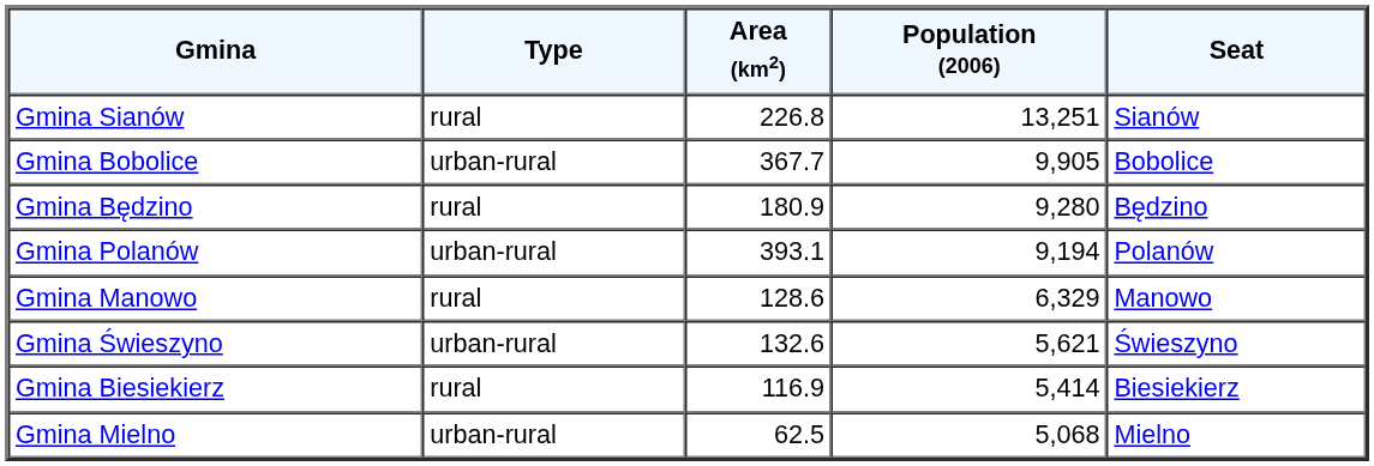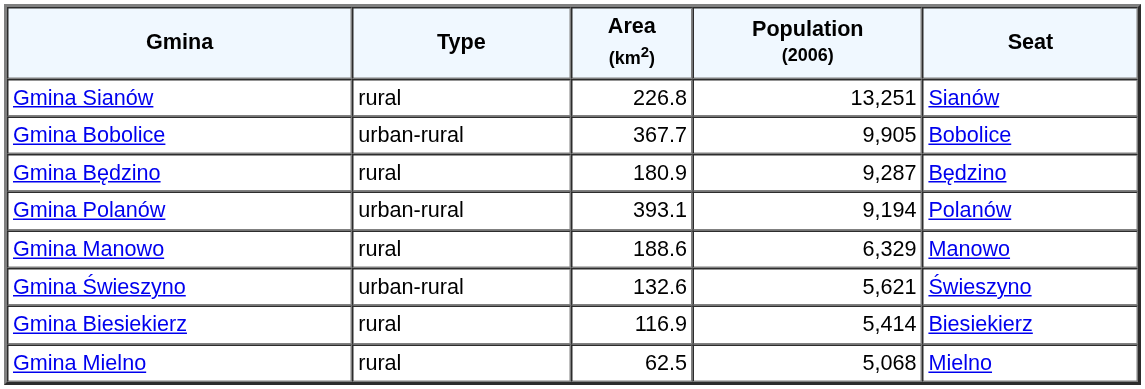 <table width="60%" border="2" cellpadding="3" cellspacing="0" style="font-size:90%;line-height:120%;">
 <tr bgcolor="F0F8FF">
 <td style="text-align:center;"><strong>Gmina</strong></td>
 <td style="text-align:center;"><strong>Type</strong></td>
 <td style="text-align:center;"><strong>Area<br><small>(km<sup>2</sup>)</small></strong></td>
 <td style="text-align:center;"><strong>Population<br><small>(2006)</small></strong></td>
 <td style="text-align:center;"><strong>Seat</strong></td>
 </tr>
 <tr>
 <td><a href='#'>Gmina Sianów</a></td>
 <td>rural</td>
 <td style="text-align:right;">226.8</td>
 <td style="text-align:right;">13,251</td>
 <td><a href='#'>Sianów</a></td>
 </tr>
 <tr>
 <td><a href='#'>Gmina Bobolice</a></td>
 <td>urban-rural</td>
 <td style="text-align:right;">367.7</td>
 <td style="text-align:right;">9,905</td>
 <td><a href='#'>Bobolice</a></td>
 </tr>
 <tr>
 <td><a href='#'>Gmina Będzino</a></td>
 <td>rural</td>
 <td style="text-align:right;">180.9</td>
-<td style="text-align:right;">9,280</td>
+<td style="text-align:right;">9,287</td>
 <td><a href='#'>Będzino</a></td>
 </tr>
 <tr>
 <td><a href='#'>Gmina Polanów</a></td>
 <td>urban-rural</td>
 <td style="text-align:right;">393.1</td>
 <td style="text-align:right;">9,194</td>
 <td><a href='#'>Polanów</a></td>
 </tr>
 <tr>
 <td><a href='#'>Gmina Manowo</a></td>
 <td>rural</td>
-<td style="text-align:right;">128.6</td>
+<td style="text-align:right;">188.6</td>
 <td style="text-align:right;">6,329</td>
 <td><a href='#'>Manowo</a></td>
 </tr>
 <tr>
 <td><a href='#'>Gmina Świeszyno</a></td>
 <td>urban-rural</td>
 <td style="text-align:right;">132.6</td>
 <td style="text-align:right;">5,621</td>
 <td><a href='#'>Świeszyno</a></td>
 </tr>
 <tr>
 <td><a href='#'>Gmina Biesiekierz</a></td>
 <td>rural</td>
 <td style="text-align:right;">116.9</td>
 <td style="text-align:right;">5,414</td>
 <td><a href='#'>Biesiekierz</a></td>
 </tr>
 <tr>
 <td><a href='#'>Gmina Mielno</a></td>
-<td>urban-rural</td>
+<td>rural</td>
 <td style="text-align:right;">62.5</td>
 <td style="text-align:right;">5,068</td>
 <td><a href='#'>Mielno</a></td>
 </tr>
 <tr>
 </tr>
 </table>
